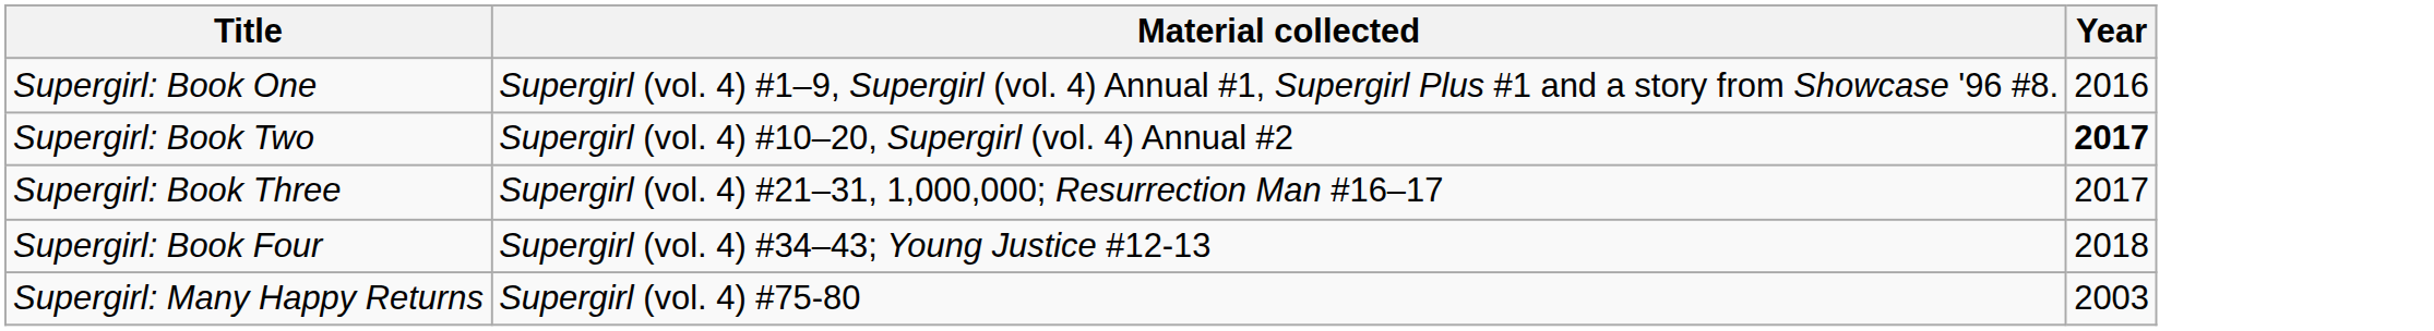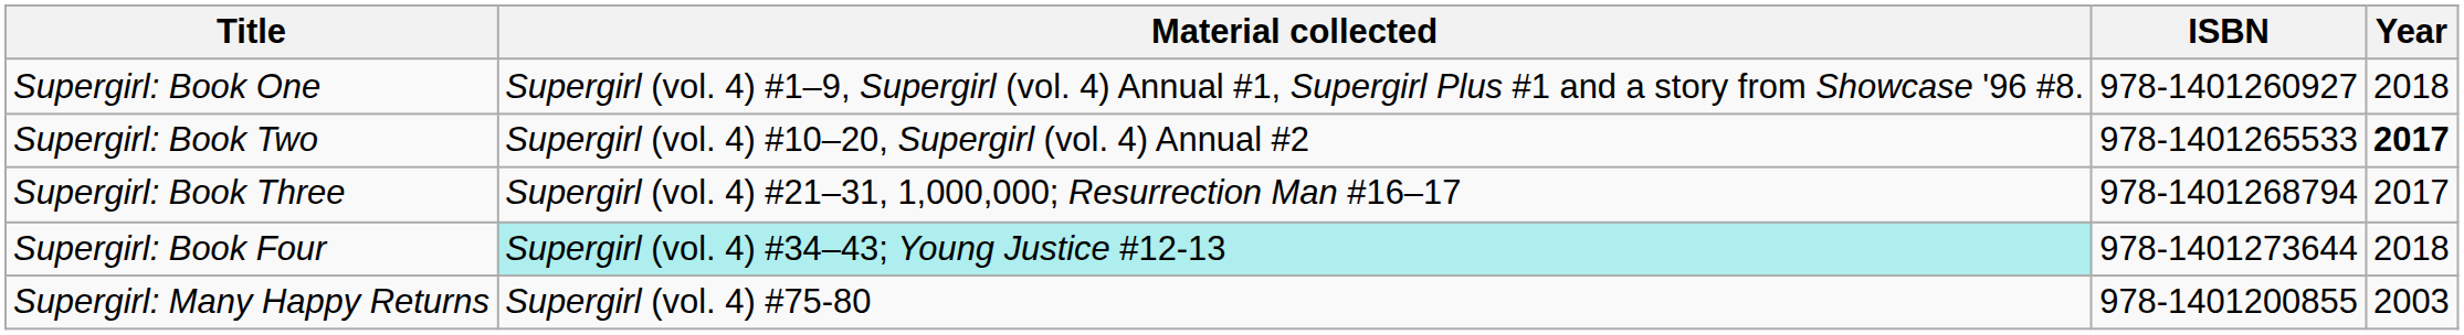 <table class="wikitable sortable">
 <tr>
 <th>Title</th>
 <th>Material collected</th>
+<th>ISBN</th>
 <th>Year</th>
 </tr>
 <tr>
 <td><em>Supergirl: Book One</em></td>
 <td><em>Supergirl</em> (vol. 4) #1–9, <em>Supergirl</em> (vol. 4) Annual #1, <em>Supergirl Plus</em> #1 and a story from <em>Showcase</em> '96 #8.</td>
-<td>2016</td>
+<td>978-1401260927</td>
+<td>2018</td>
 </tr>
 <tr>
 <td><em>Supergirl: Book Two</em></td>
 <td><em>Supergirl</em> (vol. 4) #10–20, <em>Supergirl</em> (vol. 4) Annual #2</td>
+<td>978-1401265533</td>
 <td><strong>2017</strong></td>
 </tr>
 <tr>
 <td><em>Supergirl: Book Three</em></td>
 <td><em>Supergirl</em> (vol. 4) #21–31, 1,000,000; <em>Resurrection Man</em> #16–17</td>
+<td>978-1401268794</td>
 <td>2017</td>
 </tr>
 <tr>
 <td><em>Supergirl: Book Four</em></td>
-<td><em>Supergirl</em> (vol. 4) #34–43; <em>Young Justice</em> #12-13</td>
+<td style="background: paleturquoise;"><em>Supergirl</em> (vol. 4) #34–43; <em>Young Justice</em> #12-13</td>
+<td>978-1401273644</td>
 <td>2018</td>
 </tr>
 <tr>
 <td><em>Supergirl: Many Happy Returns</em></td>
 <td><em>Supergirl</em> (vol. 4) #75-80</td>
+<td>978-1401200855</td>
 <td>2003</td>
 </tr>
 </table>
